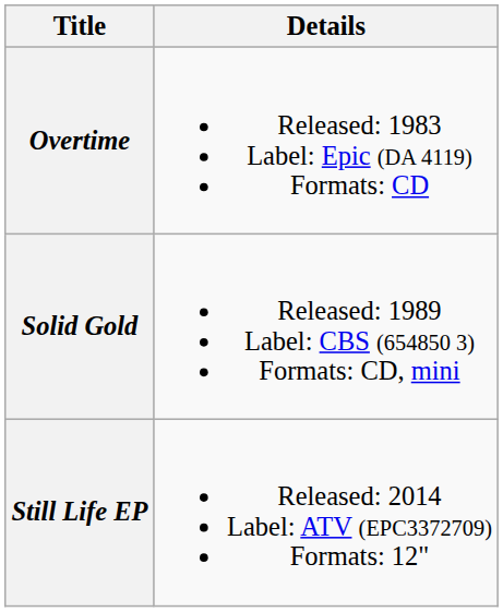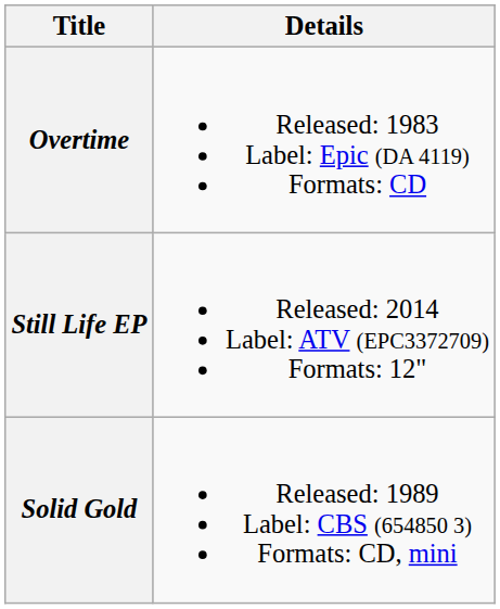 <table class="wikitable plainrowheaders" border="1" style="text-align:center;">
 <tr>
 <th scope="col">Title</th>
 <th scope="col">Details</th>
 </tr>
 <tr>
 <th scope="row"><em>Overtime</em></th>
 <td><br><ul><li>Released: 1983</li><li>Label: <a href='#'>Epic</a> <small>(DA 4119)</small></li><li>Formats: <a href='#'>CD</a></li></ul></td>
 </tr>
 <tr>
+<th scope="row"><em>Still Life EP</em></th>
+<td><br><ul><li>Released: 2014</li><li>Label: <a href='#'>ATV</a> <small>(EPC3372709)</small></li><li>Formats: 12"</li></ul></td>
+</tr>
+<tr>
 <th scope="row"><em>Solid Gold</em></th>
 <td><br><ul><li>Released: 1989</li><li>Label: <a href='#'>CBS</a> <small>(654850 3)</small></li><li>Formats: CD, <a href='#'>mini</a></li></ul></td>
 </tr>
-<tr>
-<th scope="row"><em>Still Life EP</em></th>
-<td><br><ul><li>Released: 2014</li><li>Label: <a href='#'>ATV</a> <small>(EPC3372709)</small></li><li>Formats: 12"</li></ul></td>
-</tr>
 </table>
